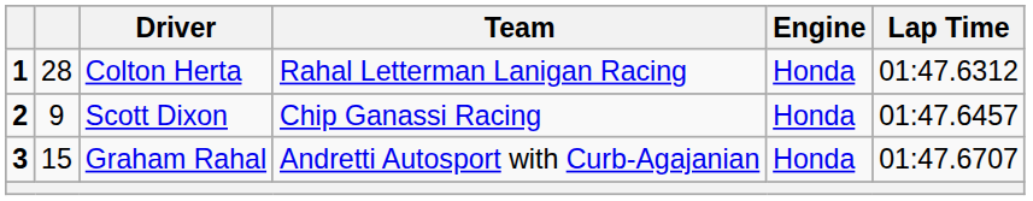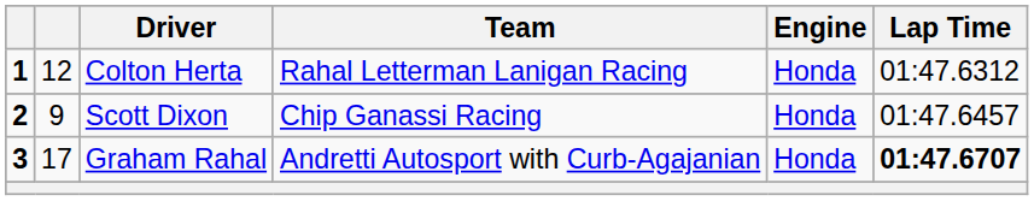 <table class="wikitable" style="font-size:85%;">
 <tr>
 <th></th>
 <th></th>
 <th>Driver</th>
 <th>Team</th>
 <th>Engine</th>
 <th>Lap Time</th>
 </tr>
 <tr>
 <td style="text-align:center;"><strong>1</strong></td>
-<td style="text-align:center;">28</td>
+<td style="text-align:center;">12</td>
 <td> <a href='#'>Colton Herta</a></td>
 <td><a href='#'>Rahal Letterman Lanigan Racing</a></td>
 <td><a href='#'>Honda</a></td>
 <td>01:47.6312</td>
 </tr>
 <tr>
 <td style="text-align:center;"><strong>2</strong></td>
 <td style="text-align:center;">9</td>
 <td> <a href='#'>Scott Dixon</a> <strong></strong></td>
 <td><a href='#'>Chip Ganassi Racing</a></td>
 <td><a href='#'>Honda</a></td>
 <td>01:47.6457</td>
 </tr>
 <tr>
 <td style="text-align:center;"><strong>3</strong></td>
-<td style="text-align:center;">15</td>
+<td style="text-align:center;">17</td>
 <td> <a href='#'>Graham Rahal</a></td>
 <td><a href='#'>Andretti Autosport</a> with <a href='#'>Curb-Agajanian</a></td>
 <td><a href='#'>Honda</a></td>
-<td>01:47.6707</td>
+<td><strong>01:47.6707</strong></td>
 </tr>
 <tr>
 <th colspan="6"></th>
 </tr>
 </table>
